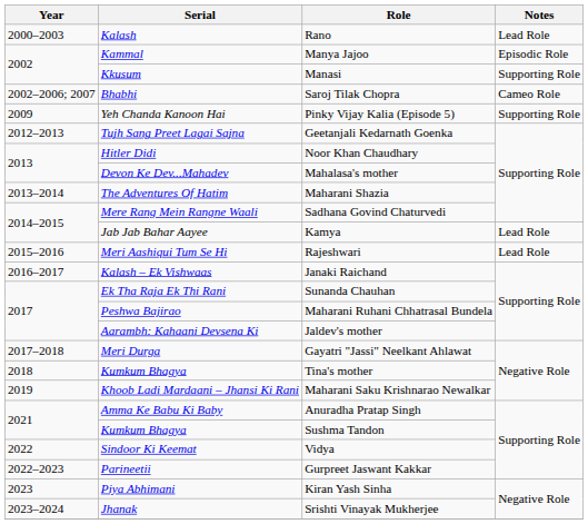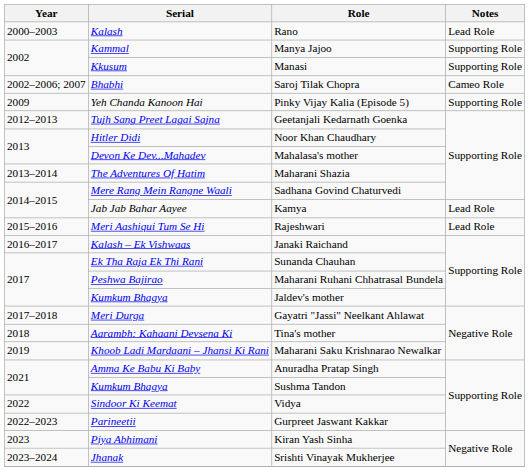 <table class="wikitable sortable">
 <tr>
 <th>Year</th>
 <th>Serial</th>
 <th>Role</th>
 <th>Notes</th>
 </tr>
 <tr>
 <td>2000–2003</td>
 <td><em><a href='#'> Kalash</a></em></td>
 <td>Rano</td>
 <td>Lead Role</td>
 </tr>
 <tr>
 <td rowspan = "2">2002</td>
 <td><em><a href='#'>Kammal</a></em></td>
 <td>Manya Jajoo</td>
-<td>Episodic Role</td>
+<td>Supporting Role</td>
 </tr>
 <tr>
 <td><em><a href='#'>Kkusum</a></em></td>
 <td>Manasi</td>
 <td>Supporting Role</td>
 </tr>
 <tr>
 <td>2002–2006; 2007</td>
 <td><em><a href='#'>Bhabhi</a></em></td>
 <td>Saroj Tilak Chopra</td>
 <td>Cameo Role</td>
 </tr>
 <tr>
 <td>2009</td>
 <td><em>Yeh Chanda Kanoon Hai</em></td>
 <td>Pinky Vijay Kalia (Episode 5)</td>
 <td>Supporting Role</td>
 </tr>
 <tr>
 <td>2012–2013</td>
 <td><em><a href='#'>Tujh Sang Preet Lagai Sajna</a></em></td>
 <td>Geetanjali Kedarnath Goenka</td>
 <td rowspan = "5">Supporting Role</td>
 </tr>
 <tr>
 <td rowspan = "2">2013</td>
 <td><em><a href='#'>Hitler Didi</a></em></td>
 <td>Noor Khan Chaudhary</td>
 </tr>
 <tr>
 <td><em><a href='#'>Devon Ke Dev...Mahadev</a></em></td>
 <td>Mahalasa's mother</td>
 </tr>
 <tr>
 <td>2013–2014</td>
 <td><em><a href='#'>The Adventures Of Hatim</a></em></td>
 <td>Maharani Shazia</td>
 </tr>
 <tr>
 <td rowspan = "2">2014–2015</td>
 <td><em><a href='#'>Mere Rang Mein Rangne Waali</a></em></td>
 <td>Sadhana Govind Chaturvedi</td>
 </tr>
 <tr>
 <td><em>Jab Jab Bahar Aayee</em></td>
 <td>Kamya</td>
 <td>Lead Role</td>
 </tr>
 <tr>
 <td>2015–2016</td>
 <td><em><a href='#'>Meri Aashiqui Tum Se Hi</a></em></td>
 <td>Rajeshwari</td>
 <td>Lead Role</td>
 </tr>
 <tr>
 <td>2016–2017</td>
 <td><em><a href='#'>Kalash – Ek Vishwaas</a></em></td>
 <td>Janaki Raichand</td>
 <td rowspan = "4">Supporting Role</td>
 </tr>
 <tr>
 <td rowspan = "3">2017</td>
 <td><em><a href='#'>Ek Tha Raja Ek Thi Rani</a></em></td>
 <td>Sunanda Chauhan</td>
 </tr>
 <tr>
 <td><em><a href='#'> Peshwa Bajirao</a></em></td>
 <td>Maharani Ruhani Chhatrasal Bundela</td>
 </tr>
 <tr>
-<td><em><a href='#'>Aarambh: Kahaani Devsena Ki</a></em></td>
+<td><em><a href='#'>Kumkum Bhagya</a></em></td>
 <td>Jaldev's mother</td>
 </tr>
 <tr>
 <td>2017–2018</td>
 <td><em><a href='#'>Meri Durga</a></em></td>
 <td>Gayatri "Jassi" Neelkant Ahlawat</td>
 <td rowspan = "3">Negative Role</td>
 </tr>
 <tr>
 <td>2018</td>
-<td><em><a href='#'>Kumkum Bhagya</a></em></td>
+<td><em><a href='#'>Aarambh: Kahaani Devsena Ki</a></em></td>
 <td>Tina's mother</td>
 </tr>
 <tr>
 <td>2019</td>
 <td><em><a href='#'>Khoob Ladi Mardaani – Jhansi Ki Rani</a></em></td>
 <td>Maharani Saku Krishnarao Newalkar</td>
 </tr>
 <tr>
 <td rowspan = "2">2021</td>
 <td><em><a href='#'>Amma Ke Babu Ki Baby</a></em></td>
 <td>Anuradha Pratap Singh</td>
 <td rowspan = "4">Supporting Role</td>
 </tr>
 <tr>
 <td><em><a href='#'>Kumkum Bhagya</a></em></td>
 <td>Sushma Tandon</td>
 </tr>
 <tr>
 <td>2022</td>
 <td><em><a href='#'>Sindoor Ki Keemat</a></em></td>
 <td>Vidya</td>
 </tr>
 <tr>
 <td>2022–2023</td>
 <td><em><a href='#'>Parineetii</a></em></td>
 <td>Gurpreet Jaswant Kakkar</td>
 </tr>
 <tr>
 <td>2023</td>
 <td><em><a href='#'>Piya Abhimani</a></em></td>
 <td>Kiran Yash Sinha</td>
 <td rowspan = "2">Negative Role</td>
 </tr>
 <tr>
 <td>2023–2024</td>
 <td><em><a href='#'>Jhanak</a></em></td>
 <td>Srishti Vinayak Mukherjee</td>
 </tr>
 <tr>
 </tr>
 </table>
